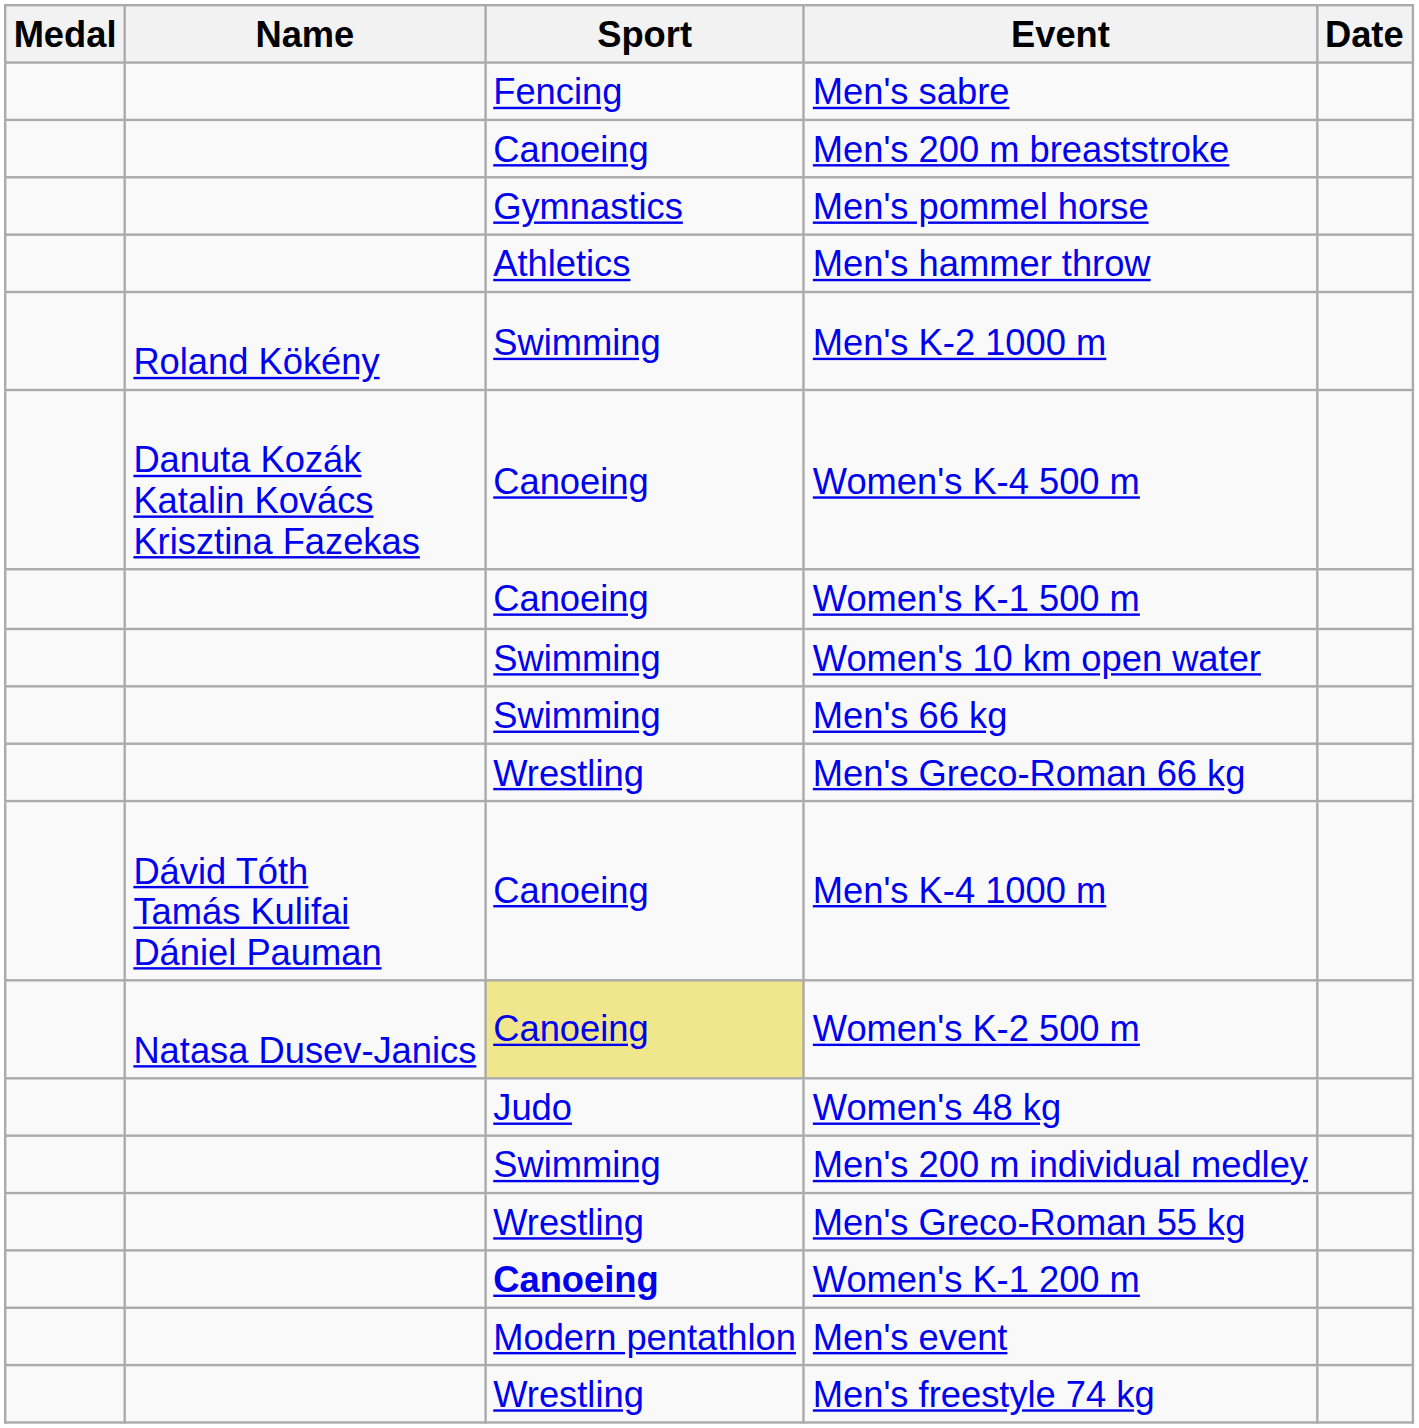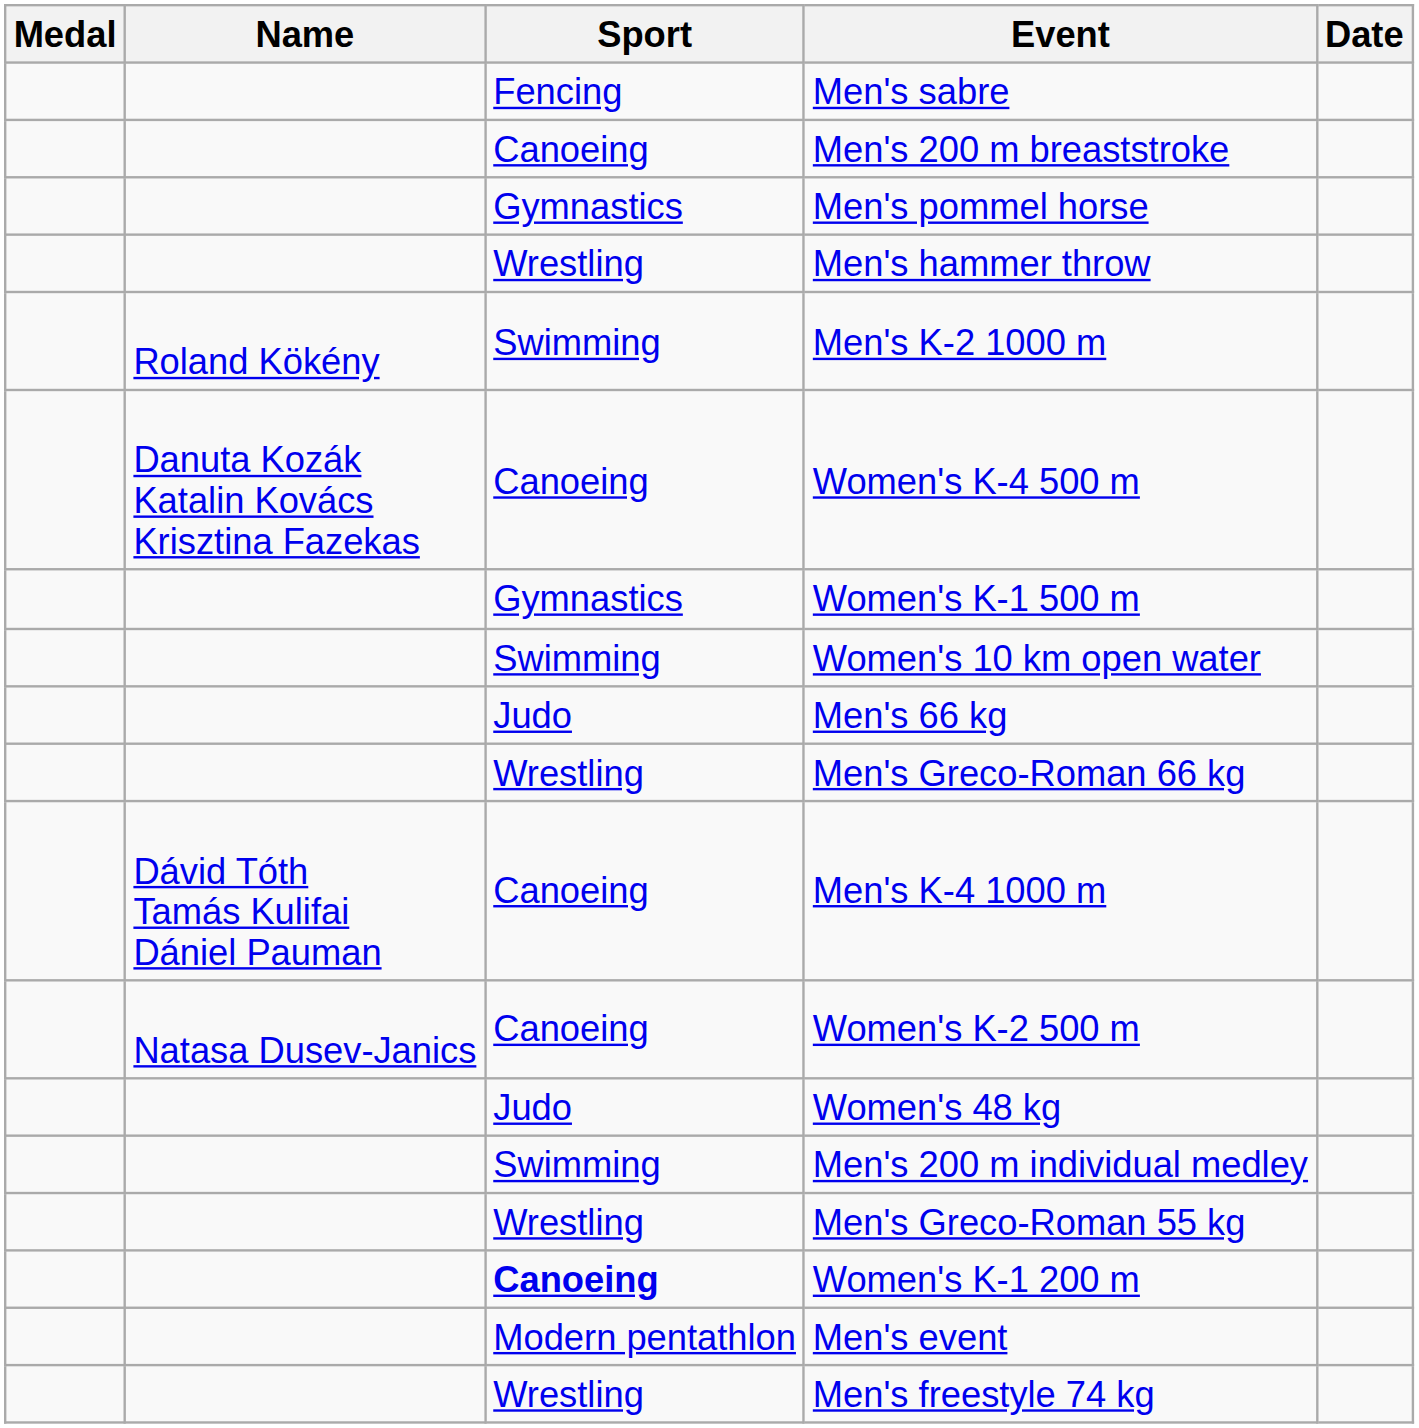 <table class="wikitable sortable"  style="font-size:95%">
 <tr>
 <th>Medal</th>
 <th>Name</th>
 <th>Sport</th>
 <th>Event</th>
 <th>Date</th>
 </tr>
 <tr>
 <td></td>
 <td></td>
 <td><a href='#'>Fencing</a></td>
 <td><a href='#'>Men's sabre</a></td>
 <td></td>
 </tr>
 <tr>
 <td></td>
 <td></td>
 <td><a href='#'>Canoeing</a></td>
 <td><a href='#'>Men's 200 m breaststroke</a></td>
 <td></td>
 </tr>
 <tr>
 <td></td>
 <td></td>
 <td><a href='#'>Gymnastics</a></td>
 <td><a href='#'>Men's pommel horse</a></td>
 <td></td>
 </tr>
 <tr>
 <td></td>
 <td></td>
-<td><a href='#'>Athletics</a></td>
+<td><a href='#'>Wrestling</a></td>
 <td><a href='#'>Men's hammer throw</a></td>
 <td></td>
 </tr>
 <tr>
 <td></td>
 <td><br><a href='#'>Roland Kökény</a></td>
 <td><a href='#'>Swimming</a></td>
 <td><a href='#'>Men's K-2 1000 m</a></td>
 <td></td>
 </tr>
 <tr>
 <td></td>
 <td><br><a href='#'>Danuta Kozák</a><br><a href='#'>Katalin Kovács</a><br><a href='#'>Krisztina Fazekas</a></td>
 <td><a href='#'>Canoeing</a></td>
 <td><a href='#'>Women's K-4 500 m</a></td>
 <td></td>
 </tr>
 <tr>
 <td></td>
 <td></td>
-<td><a href='#'>Canoeing</a></td>
+<td><a href='#'>Gymnastics</a></td>
 <td><a href='#'>Women's K-1 500 m</a></td>
 <td></td>
 </tr>
 <tr>
 <td></td>
 <td></td>
 <td><a href='#'>Swimming</a></td>
 <td><a href='#'>Women's 10 km open water</a></td>
 <td></td>
 </tr>
 <tr>
 <td></td>
 <td></td>
-<td><a href='#'>Swimming</a></td>
+<td><a href='#'>Judo</a></td>
 <td><a href='#'>Men's 66 kg</a></td>
 <td></td>
 </tr>
 <tr>
 <td></td>
 <td></td>
 <td><a href='#'>Wrestling</a></td>
 <td><a href='#'>Men's Greco-Roman 66 kg</a></td>
 <td></td>
 </tr>
 <tr>
 <td></td>
 <td><br><a href='#'>Dávid Tóth</a><br><a href='#'>Tamás Kulifai</a><br><a href='#'>Dániel Pauman</a></td>
 <td><a href='#'>Canoeing</a></td>
 <td><a href='#'>Men's K-4 1000 m</a></td>
 <td></td>
 </tr>
 <tr>
 <td></td>
 <td><br><a href='#'>Natasa Dusev-Janics</a></td>
-<td style="background: khaki;"><a href='#'>Canoeing</a></td>
+<td><a href='#'>Canoeing</a></td>
 <td><a href='#'>Women's K-2 500 m</a></td>
 <td></td>
 </tr>
 <tr>
 <td></td>
 <td></td>
 <td><a href='#'>Judo</a></td>
 <td><a href='#'>Women's 48 kg</a></td>
 <td></td>
 </tr>
 <tr>
 <td></td>
 <td></td>
 <td><a href='#'>Swimming</a></td>
 <td><a href='#'>Men's 200 m individual medley</a></td>
 <td></td>
 </tr>
 <tr>
 <td></td>
 <td></td>
 <td><a href='#'>Wrestling</a></td>
 <td><a href='#'>Men's Greco-Roman 55 kg</a></td>
 <td></td>
 </tr>
 <tr>
 <td></td>
 <td></td>
 <td><strong><a href='#'>Canoeing</a></strong></td>
 <td><a href='#'>Women's K-1 200 m</a></td>
 <td></td>
 </tr>
 <tr>
 <td></td>
 <td></td>
 <td><a href='#'>Modern pentathlon</a></td>
 <td><a href='#'>Men's event</a></td>
 <td></td>
 </tr>
 <tr>
 <td></td>
 <td></td>
 <td><a href='#'>Wrestling</a></td>
 <td><a href='#'>Men's freestyle 74 kg</a></td>
 <td></td>
 </tr>
 </table>
